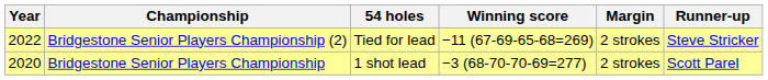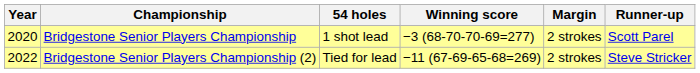 <table class="wikitable">
 <tr>
 <th>Year</th>
 <th>Championship</th>
 <th>54 holes</th>
 <th>Winning score</th>
 <th>Margin</th>
 <th>Runner-up</th>
 </tr>
 <tr style="background:#FFFF99;">
+<td>2020</td>
+<td><a href='#'>Bridgestone Senior Players Championship</a></td>
+<td>1 shot lead</td>
+<td>−3 (68-70-70-69=277)</td>
+<td>2 strokes</td>
+<td> <a href='#'>Scott Parel</a></td>
+</tr>
+<tr style="background:#FFFF99;">
 <td>2022</td>
 <td><a href='#'>Bridgestone Senior Players Championship</a> (2)</td>
 <td>Tied for lead</td>
 <td>−11 (67-69-65-68=269)</td>
 <td>2 strokes</td>
 <td> <a href='#'>Steve Stricker</a></td>
 </tr>
-<tr style="background:#FFFF99;">
-<td>2020</td>
-<td><a href='#'>Bridgestone Senior Players Championship</a></td>
-<td>1 shot lead</td>
-<td>−3 (68-70-70-69=277)</td>
-<td>2 strokes</td>
-<td> <a href='#'>Scott Parel</a></td>
-</tr>
 </table>
